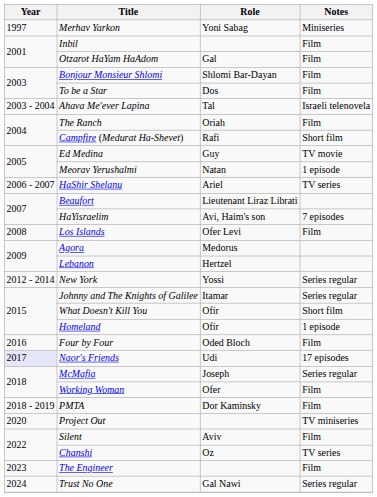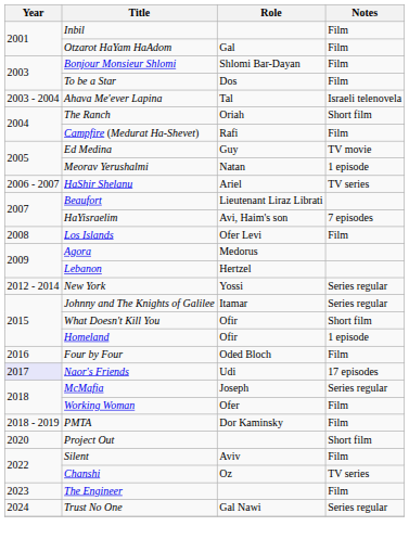 <table class="wikitable sortable">
 <tr>
 <th>Year</th>
 <th>Title</th>
 <th>Role</th>
 <th>Notes</th>
-</tr>
-<tr>
-<td>1997</td>
-<td><em>Merhav Yarkon</em></td>
-<td>Yoni Sabag</td>
-<td>Miniseries</td>
 </tr>
 <tr>
 <td rowspan=2>2001</td>
 <td><em>Inbil</em></td>
 <td></td>
 <td>Film</td>
 </tr>
 <tr>
 <td><em>Otzarot HaYam HaAdom</em></td>
 <td>Gal</td>
 <td>Film</td>
 </tr>
 <tr>
 <td rowspan=2>2003</td>
 <td><em><a href='#'>Bonjour Monsieur Shlomi</a></em></td>
 <td>Shlomi Bar-Dayan</td>
 <td>Film</td>
 </tr>
 <tr>
 <td><em>To be a Star</em></td>
 <td>Dos</td>
 <td>Film</td>
 </tr>
 <tr>
 <td>2003 - 2004</td>
 <td><em>Ahava Me'ever Lapina</em></td>
 <td>Tal</td>
 <td>Israeli telenovela</td>
 </tr>
 <tr>
 <td rowspan=2>2004</td>
 <td><em>The Ranch</em></td>
 <td>Oriah</td>
-<td>Film</td>
+<td>Short film</td>
 </tr>
 <tr>
 <td><em><a href='#'>Campfire</a></em> (<em>Medurat Ha-Shevet</em>)</td>
 <td>Rafi</td>
-<td>Short film</td>
+<td>Film</td>
 </tr>
 <tr>
 <td rowspan=2>2005</td>
 <td><em>Ed Medina</em></td>
 <td>Guy</td>
 <td>TV movie</td>
 </tr>
 <tr>
 <td><em>Meorav Yerushalmi</em></td>
 <td>Natan</td>
 <td>1 episode</td>
 </tr>
 <tr>
 <td>2006 - 2007</td>
 <td><em><a href='#'>HaShir Shelanu</a></em></td>
 <td>Ariel</td>
 <td>TV series</td>
 </tr>
 <tr>
 <td rowspan=2>2007</td>
 <td><em><a href='#'>Beaufort</a></em></td>
 <td>Lieutenant Liraz Librati</td>
 <td></td>
 </tr>
 <tr>
 <td><em>HaYisraelim</em></td>
 <td>Avi, Haim's son</td>
 <td>7 episodes</td>
 </tr>
 <tr>
 <td>2008</td>
 <td><em><a href='#'>Los Islands</a></em></td>
 <td>Ofer Levi</td>
 <td>Film</td>
 </tr>
 <tr>
 <td rowspan=2>2009</td>
 <td><em><a href='#'>Agora</a></em></td>
 <td>Medorus</td>
 <td></td>
 </tr>
 <tr>
 <td><em><a href='#'>Lebanon</a></em></td>
 <td>Hertzel</td>
 <td></td>
 </tr>
 <tr>
 <td>2012 - 2014</td>
 <td><em>New York</em></td>
 <td>Yossi</td>
 <td>Series regular</td>
 </tr>
 <tr>
 <td rowspan=3>2015</td>
 <td><em>Johnny and The Knights of Galilee</em></td>
 <td>Itamar</td>
 <td>Series regular</td>
 </tr>
 <tr>
 <td><em>What Doesn't Kill You</em></td>
 <td>Ofir</td>
 <td>Short film</td>
 </tr>
 <tr>
 <td><em><a href='#'>Homeland</a></em></td>
 <td>Ofir</td>
 <td>1 episode</td>
 </tr>
 <tr>
 <td>2016</td>
 <td><em>Four by Four</em></td>
 <td>Oded Bloch</td>
 <td>Film</td>
 </tr>
 <tr>
 <td style="background: lavender;">2017</td>
 <td><em><a href='#'>Naor's Friends</a></em></td>
 <td>Udi</td>
 <td>17 episodes</td>
 </tr>
 <tr>
 <td rowspan=2>2018</td>
 <td><em><a href='#'>McMafia</a></em></td>
 <td>Joseph</td>
 <td>Series regular</td>
 </tr>
 <tr>
 <td><em><a href='#'>Working Woman</a></em></td>
 <td>Ofer</td>
 <td>Film</td>
 </tr>
 <tr>
 <td>2018 - 2019</td>
 <td><em>PMTA</em></td>
 <td>Dor Kaminsky</td>
 <td>Film</td>
 </tr>
 <tr>
 <td>2020</td>
 <td><em>Project Out</em></td>
 <td></td>
-<td>TV miniseries</td>
+<td>Short film</td>
 </tr>
 <tr>
 <td rowspan=2>2022</td>
 <td><em>Silent</em></td>
 <td>Aviv</td>
 <td>Film</td>
 </tr>
 <tr>
 <td><em><a href='#'>Chanshi</a></em></td>
 <td>Oz</td>
 <td>TV series</td>
 </tr>
 <tr>
 <td>2023</td>
 <td><em><a href='#'>The Engineer</a></em></td>
 <td></td>
 <td>Film</td>
 </tr>
 <tr>
 <td>2024</td>
 <td><em>Trust No One</em></td>
 <td>Gal Nawi</td>
 <td>Series regular</td>
 </tr>
 <tr>
 </tr>
 </table>
